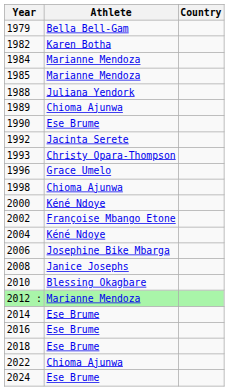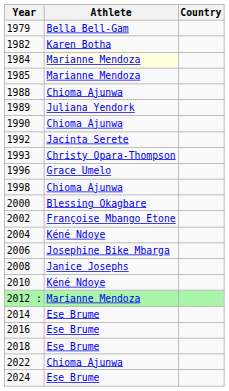 <table class="wikitable sortable">
 <tr>
 <th>Year</th>
 <th>Athlete</th>
 <th>Country</th>
 </tr>
 <tr>
 <td>1979</td>
 <td><a href='#'>Bella Bell-Gam</a></td>
 <td></td>
 </tr>
 <tr>
 <td>1982</td>
 <td><a href='#'>Karen Botha</a></td>
 <td></td>
 </tr>
 <tr>
 <td>1984</td>
-<td><a href='#'>Marianne Mendoza</a></td>
+<td style="background: lightyellow;"><a href='#'>Marianne Mendoza</a></td>
 <td></td>
 </tr>
 <tr>
 <td>1985</td>
 <td><a href='#'>Marianne Mendoza</a></td>
 <td></td>
 </tr>
 <tr>
 <td>1988</td>
+<td><a href='#'>Chioma Ajunwa</a></td>
+<td></td>
+</tr>
+<tr>
+<td>1989</td>
 <td><a href='#'>Juliana Yendork</a></td>
 <td></td>
 </tr>
 <tr>
-<td>1989</td>
+<td>1990</td>
 <td><a href='#'>Chioma Ajunwa</a></td>
-<td></td>
-</tr>
-<tr>
-<td>1990</td>
-<td><a href='#'>Ese Brume</a></td>
 <td></td>
 </tr>
 <tr>
 <td>1992</td>
 <td><a href='#'>Jacinta Serete</a></td>
 <td></td>
 </tr>
 <tr>
 <td>1993</td>
 <td><a href='#'>Christy Opara-Thompson</a></td>
 <td></td>
 </tr>
 <tr>
 <td>1996</td>
 <td><a href='#'>Grace Umelo</a></td>
 <td></td>
 </tr>
 <tr>
 <td>1998</td>
 <td><a href='#'>Chioma Ajunwa</a></td>
 <td></td>
 </tr>
 <tr>
 <td>2000</td>
-<td><a href='#'>Kéné Ndoye</a></td>
+<td><a href='#'>Blessing Okagbare</a></td>
 <td></td>
 </tr>
 <tr>
 <td>2002</td>
 <td><a href='#'>Françoise Mbango Etone</a></td>
 <td></td>
 </tr>
 <tr>
 <td>2004</td>
 <td><a href='#'>Kéné Ndoye</a></td>
 <td></td>
 </tr>
 <tr>
 <td>2006</td>
 <td><a href='#'>Josephine Bike Mbarga</a></td>
 <td></td>
 </tr>
 <tr>
 <td>2008</td>
 <td><a href='#'>Janice Josephs</a></td>
 <td></td>
 </tr>
 <tr>
 <td>2010</td>
-<td><a href='#'>Blessing Okagbare</a></td>
+<td><a href='#'>Kéné Ndoye</a></td>
 <td></td>
 </tr>
 <tr bgcolor=#A9F5A9>
 <td>2012 :</td>
 <td><a href='#'>Marianne Mendoza</a></td>
 <td></td>
 </tr>
 <tr>
 <td>2014</td>
 <td><a href='#'>Ese Brume</a></td>
 <td></td>
 </tr>
 <tr>
 <td>2016</td>
 <td><a href='#'>Ese Brume</a></td>
 <td></td>
 </tr>
 <tr>
 <td>2018</td>
 <td><a href='#'>Ese Brume</a></td>
 <td></td>
 </tr>
 <tr>
 <td>2022</td>
 <td><a href='#'>Chioma Ajunwa</a></td>
 <td></td>
 </tr>
 <tr>
 <td>2024</td>
 <td><a href='#'>Ese Brume</a></td>
 <td></td>
 </tr>
 </table>
